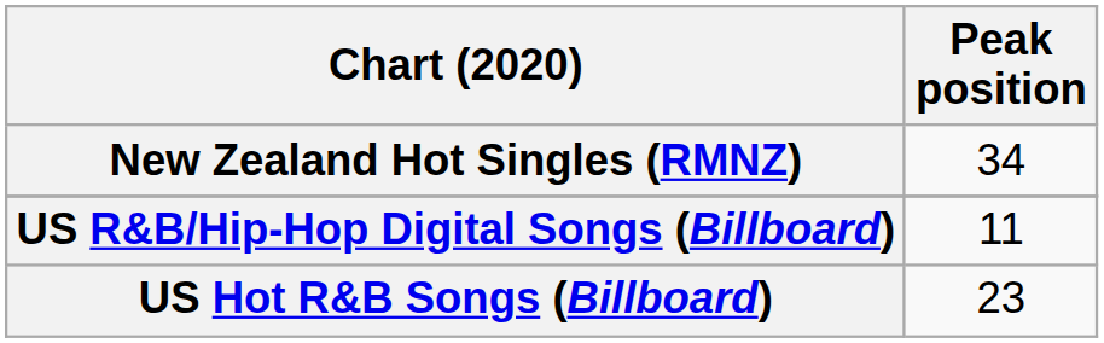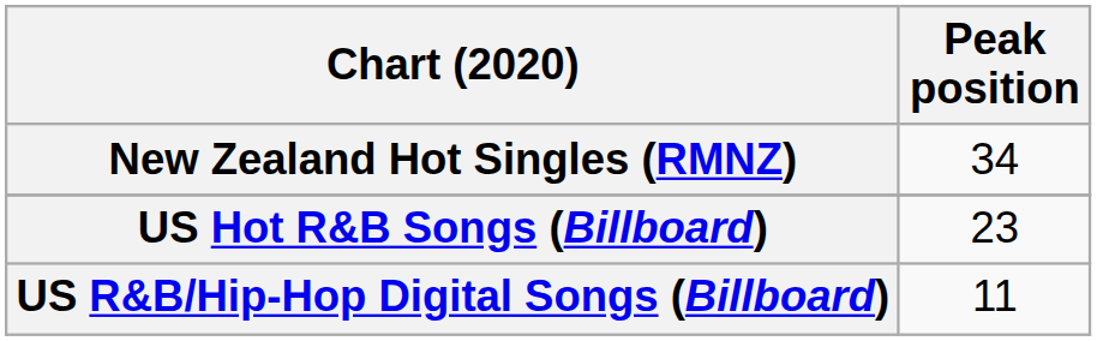 <table class="wikitable sortable plainrowheaders" style="text-align:center">
 <tr>
 <th scope="col">Chart (2020)</th>
 <th scope="col">Peak<br>position</th>
 </tr>
 <tr>
 <th scope="row">New Zealand Hot Singles (<a href='#'>RMNZ</a>)</th>
 <td>34</td>
 </tr>
 <tr>
 </tr>
 <tr>
+<th scope="row">US <a href='#'>Hot R&B Songs</a> (<em><a href='#'>Billboard</a></em>)</th>
+<td>23</td>
+</tr>
+<tr>
 <th scope="row">US <a href='#'>R&B/Hip-Hop Digital Songs</a> (<em><a href='#'>Billboard</a></em>)</th>
 <td>11</td>
 </tr>
-<tr>
-<th scope="row">US <a href='#'>Hot R&B Songs</a> (<em><a href='#'>Billboard</a></em>)</th>
-<td>23</td>
-</tr>
 </table>
